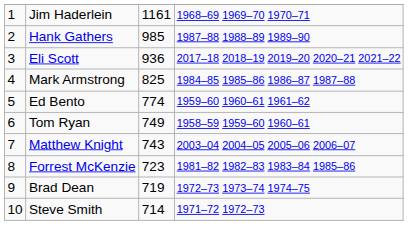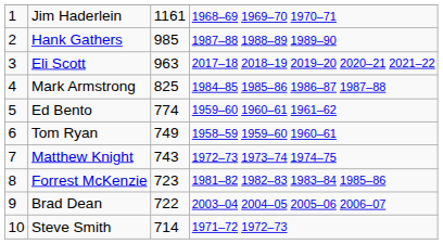 <table class="wikitable">
 <tr>
 </tr>
 <tr>
 <td>1</td>
 <td>Jim Haderlein</td>
 <td>1161</td>
 <td style="font-size:80%;"><a href='#'>1968–69</a> <a href='#'>1969–70</a> <a href='#'>1970–71</a></td>
 </tr>
 <tr>
 <td>2</td>
 <td><a href='#'>Hank Gathers</a></td>
 <td>985</td>
 <td style="font-size:80%;"><a href='#'>1987–88</a> <a href='#'>1988–89</a> <a href='#'>1989–90</a></td>
 </tr>
 <tr>
 <td>3</td>
 <td><a href='#'>Eli Scott</a></td>
-<td>936</td>
+<td>963</td>
 <td style="font-size:80%;"><a href='#'>2017–18</a> <a href='#'>2018–19</a> <a href='#'>2019–20</a> <a href='#'>2020–21</a> <a href='#'>2021–22</a></td>
 </tr>
 <tr>
 <td>4</td>
 <td>Mark Armstrong</td>
 <td>825</td>
 <td style="font-size:80%;"><a href='#'>1984–85</a> <a href='#'>1985–86</a> <a href='#'>1986–87</a> <a href='#'>1987–88</a></td>
 </tr>
 <tr>
 <td>5</td>
 <td>Ed Bento</td>
 <td>774</td>
 <td style="font-size:80%;"><a href='#'>1959–60</a> <a href='#'>1960–61</a> <a href='#'>1961–62</a></td>
 </tr>
 <tr>
 <td>6</td>
 <td>Tom Ryan</td>
 <td>749</td>
 <td style="font-size:80%;"><a href='#'>1958–59</a> <a href='#'>1959–60</a> <a href='#'>1960–61</a></td>
 </tr>
 <tr>
 <td>7</td>
 <td><a href='#'>Matthew Knight</a></td>
 <td>743</td>
-<td style="font-size:80%;"><a href='#'>2003–04</a> <a href='#'>2004–05</a> <a href='#'>2005–06</a> <a href='#'>2006–07</a></td>
+<td style="font-size:80%;"><a href='#'>1972–73</a> <a href='#'>1973–74</a> <a href='#'>1974–75</a></td>
 </tr>
 <tr>
 <td>8</td>
 <td><a href='#'>Forrest McKenzie</a></td>
 <td>723</td>
 <td style="font-size:80%;"><a href='#'>1981–82</a> <a href='#'>1982–83</a> <a href='#'>1983–84</a> <a href='#'>1985–86</a></td>
 </tr>
 <tr>
 <td>9</td>
 <td>Brad Dean</td>
-<td>719</td>
-<td style="font-size:80%;"><a href='#'>1972–73</a> <a href='#'>1973–74</a> <a href='#'>1974–75</a></td>
+<td>722</td>
+<td style="font-size:80%;"><a href='#'>2003–04</a> <a href='#'>2004–05</a> <a href='#'>2005–06</a> <a href='#'>2006–07</a></td>
 </tr>
 <tr>
 <td>10</td>
 <td>Steve Smith</td>
 <td>714</td>
 <td style="font-size:80%;"><a href='#'>1971–72</a> <a href='#'>1972–73</a></td>
 </tr>
 </table>
